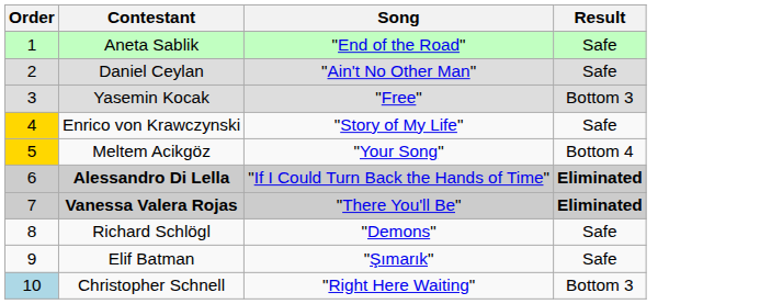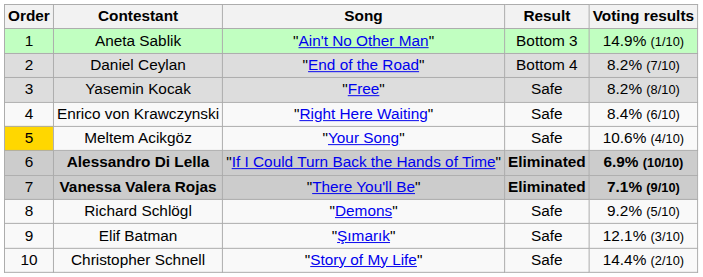 <table class="wikitable" style="text-align:center;">
 <tr>
 <th>Order</th>
 <th>Contestant</th>
 <th>Song</th>
 <th>Result</th>
+<th>Voting results</th>
 </tr>
 <tr style="background:#c1ffc1;">
 <td>1</td>
 <td>Aneta Sablik</td>
-<td>"<a href='#'>End of the Road</a>"</td>
-<td>Safe</td>
+<td>"<a href='#'>Ain't No Other Man</a>"</td>
+<td>Bottom 3</td>
+<td>14.9% <small>(1/10)</small></td>
 </tr>
 <tr style="background:#ddd;">
 <td>2</td>
 <td>Daniel Ceylan</td>
-<td>"<a href='#'>Ain't No Other Man</a>"</td>
-<td>Safe</td>
+<td>"<a href='#'>End of the Road</a>"</td>
+<td>Bottom 4</td>
+<td>8.2% <small>(7/10)</small></td>
 </tr>
 <tr style="background:#ddd;">
 <td>3</td>
 <td>Yasemin Kocak</td>
 <td>"<a href='#'>Free</a>"</td>
-<td>Bottom 3</td>
+<td>Safe</td>
+<td>8.2% <small>(8/10)</small></td>
 </tr>
 <tr>
-<td style="background: gold;">4</td>
+<td>4</td>
 <td>Enrico von Krawczynski</td>
-<td>"<a href='#'>Story of My Life</a>"</td>
+<td>"<a href='#'>Right Here Waiting</a>"</td>
 <td>Safe</td>
+<td>8.4% <small>(6/10)</small></td>
 </tr>
 <tr>
 <td style="background: gold;">5</td>
 <td>Meltem Acikgöz</td>
 <td>"<a href='#'>Your Song</a>"</td>
-<td>Bottom 4</td>
+<td>Safe</td>
+<td>10.6% <small>(4/10)</small></td>
 </tr>
 <tr style="background:#ccc;">
 <td>6</td>
 <td><strong>Alessandro Di Lella</strong></td>
 <td>"<a href='#'>If I Could Turn Back the Hands of Time</a>"</td>
 <td><strong>Eliminated</strong></td>
+<td><strong>6.9% <small>(10/10)</small></strong></td>
 </tr>
 <tr style="background:#ccc;">
 <td>7</td>
 <td><strong>Vanessa Valera Rojas</strong></td>
 <td>"<a href='#'>There You'll Be</a>"</td>
 <td><strong>Eliminated</strong></td>
+<td><strong>7.1% <small>(9/10)</small></strong></td>
 </tr>
 <tr>
 <td>8</td>
 <td>Richard Schlögl</td>
 <td>"<a href='#'>Demons</a>"</td>
 <td>Safe</td>
+<td>9.2% <small>(5/10)</small></td>
 </tr>
 <tr>
 <td>9</td>
 <td>Elif Batman</td>
 <td>"<a href='#'>Şımarık</a>"</td>
 <td>Safe</td>
+<td>12.1% <small>(3/10)</small></td>
 </tr>
 <tr>
-<td style="background: lightblue;">10</td>
+<td>10</td>
 <td>Christopher Schnell</td>
-<td>"<a href='#'>Right Here Waiting</a>"</td>
-<td>Bottom 3</td>
+<td>"<a href='#'>Story of My Life</a>"</td>
+<td>Safe</td>
+<td>14.4% <small>(2/10)</small></td>
 </tr>
 </table>
